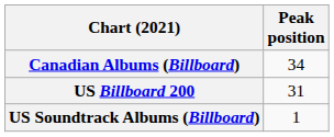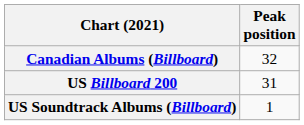 <table class="wikitable sortable plainrowheaders" style="text-align:center">
 <tr>
 <th scope="col">Chart (2021)</th>
 <th scope="col">Peak<br>position</th>
 </tr>
 <tr>
 <th scope="row"><a href='#'>Canadian Albums</a> (<em><a href='#'>Billboard</a></em>)</th>
-<td>34</td>
+<td>32</td>
 </tr>
 <tr>
 <th scope="row">US <a href='#'><em>Billboard</em> 200</a></th>
 <td>31</td>
 </tr>
 <tr>
 <th scope="row">US Soundtrack Albums (<em><a href='#'>Billboard</a></em>)</th>
 <td>1</td>
 </tr>
 </table>
